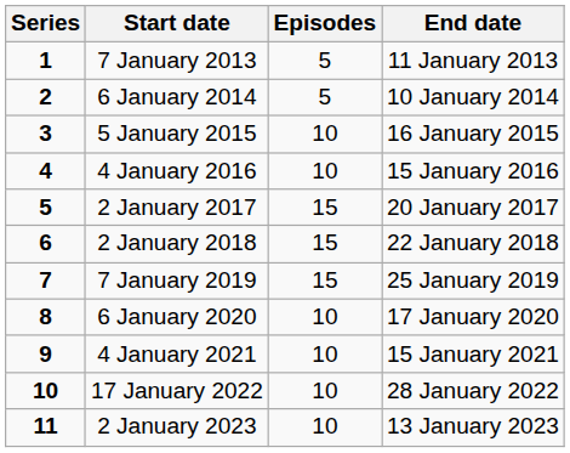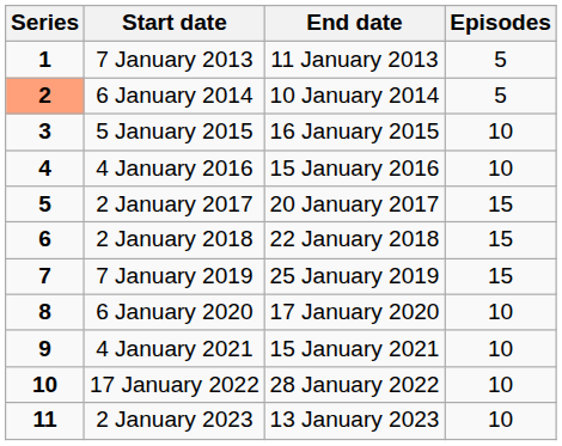 <table class="wikitable" style="text-align:center;">
 <tr>
 <th>Series</th>
 <th>Start date</th>
+<th>End date</th>
 <th>Episodes</th>
-<th>End date</th>
 </tr>
 <tr>
 <td><strong>1</strong></td>
 <td>7 January 2013</td>
+<td>11 January 2013</td>
 <td>5</td>
-<td>11 January 2013</td>
 </tr>
 <tr>
-<td><strong>2</strong></td>
+<td style="background: lightsalmon;"><strong>2</strong></td>
 <td>6 January 2014</td>
+<td>10 January 2014</td>
 <td>5</td>
-<td>10 January 2014</td>
 </tr>
 <tr>
 <td><strong>3</strong></td>
 <td>5 January 2015</td>
+<td>16 January 2015</td>
 <td>10</td>
-<td>16 January 2015</td>
 </tr>
 <tr>
 <td><strong>4</strong></td>
 <td>4 January 2016</td>
+<td>15 January 2016</td>
 <td>10</td>
-<td>15 January 2016</td>
 </tr>
 <tr>
 <td><strong>5</strong></td>
 <td>2 January 2017</td>
+<td>20 January 2017</td>
 <td>15</td>
-<td>20 January 2017</td>
 </tr>
 <tr>
 <td><strong>6</strong></td>
 <td>2 January 2018</td>
+<td>22 January 2018</td>
 <td>15</td>
-<td>22 January 2018</td>
 </tr>
 <tr>
 <td><strong>7</strong></td>
 <td>7 January 2019</td>
+<td>25 January 2019</td>
 <td>15</td>
-<td>25 January 2019</td>
 </tr>
 <tr>
 <td><strong>8</strong></td>
 <td>6 January 2020</td>
+<td>17 January 2020</td>
 <td>10</td>
-<td>17 January 2020</td>
 </tr>
 <tr>
 <td><strong>9</strong></td>
 <td>4 January 2021</td>
+<td>15 January 2021</td>
 <td>10</td>
-<td>15 January 2021</td>
 </tr>
 <tr>
 <td><strong>10</strong></td>
 <td>17 January 2022</td>
+<td>28 January 2022</td>
 <td>10</td>
-<td>28 January 2022</td>
 </tr>
 <tr>
 <td><strong>11</strong></td>
 <td>2 January 2023</td>
+<td>13 January 2023</td>
 <td>10</td>
-<td>13 January 2023</td>
 </tr>
 </table>
